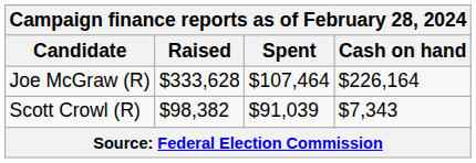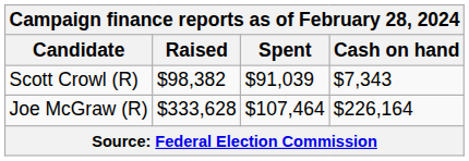 <table class="wikitable sortable">
 <tr>
 <th colspan=4>Campaign finance reports as of February 28, 2024</th>
 </tr>
 <tr style="text-align:center;">
 <th>Candidate</th>
 <th>Raised</th>
 <th>Spent</th>
 <th>Cash on hand</th>
 </tr>
 <tr>
+<td>Scott Crowl (R)</td>
+<td>$98,382</td>
+<td>$91,039</td>
+<td>$7,343</td>
+</tr>
+<tr>
 <td>Joe McGraw (R)</td>
 <td>$333,628</td>
 <td>$107,464</td>
 <td>$226,164</td>
 </tr>
 <tr>
-<td>Scott Crowl (R)</td>
-<td>$98,382</td>
-<td>$91,039</td>
-<td>$7,343</td>
-</tr>
-<tr>
 <th colspan="4"><small>Source: <a href='#'>Federal Election Commission</a></small></th>
 </tr>
 </table>
